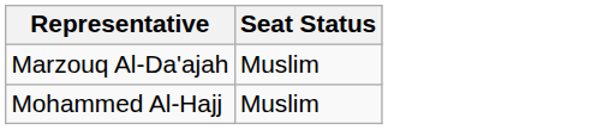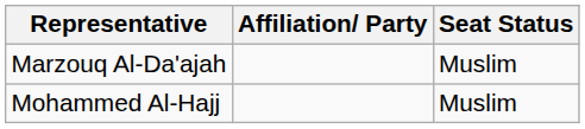 <table class="wikitable">
 <tr>
 <th>Representative</th>
+<th>Affiliation/ Party</th>
 <th>Seat Status</th>
 </tr>
 <tr>
 <td>Marzouq Al-Da'ajah</td>
+<td></td>
 <td>Muslim</td>
 </tr>
 <tr>
 <td>Mohammed Al-Hajj</td>
+<td></td>
 <td>Muslim</td>
 </tr>
 </table>
